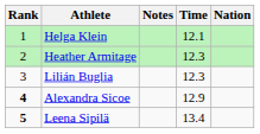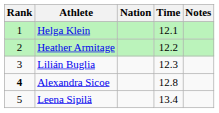 <table class="wikitable sortable" style="text-align:center">
 <tr>
 <th>Rank</th>
 <th>Athlete</th>
+<th>Nation</th>
+<th>Time</th>
 <th>Notes</th>
-<th>Time</th>
-<th>Nation</th>
 </tr>
 <tr bgcolor=bbf3bb>
 <td>1</td>
 <td align="left"><a href='#'>Helga Klein</a></td>
+<td align="left"></td>
+<td>12.1</td>
 <td></td>
-<td>12.1</td>
-<td align="left"></td>
 </tr>
 <tr bgcolor=bbf3bb>
 <td>2</td>
 <td align="left"><a href='#'>Heather Armitage</a></td>
+<td align="left"></td>
+<td>12.2</td>
 <td></td>
-<td>12.3</td>
-<td align="left"></td>
 </tr>
 <tr>
 <td>3</td>
 <td align="left"><a href='#'>Lilián Buglia</a></td>
+<td align="left"></td>
+<td>12.3</td>
 <td></td>
-<td>12.3</td>
-<td align="left"></td>
 </tr>
 <tr>
 <td><strong>4</strong></td>
 <td align="left"><a href='#'>Alexandra Sicoe</a></td>
+<td align="left"></td>
+<td>12.8</td>
 <td></td>
-<td>12.9</td>
-<td align="left"></td>
 </tr>
 <tr>
-<td><strong>5</strong></td>
+<td>5</td>
 <td align="left"><a href='#'>Leena Sipilä</a></td>
+<td align="left"></td>
+<td>13.4</td>
 <td></td>
-<td>13.4</td>
-<td align="left"></td>
 </tr>
 </table>
